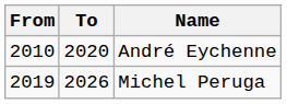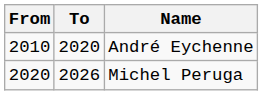 <table class="wikitable">
 <tr>
 <th>From</th>
 <th>To</th>
 <th>Name</th>
 </tr>
 <tr>
 <td>2010</td>
 <td>2020</td>
 <td>André Eychenne</td>
 </tr>
 <tr>
-<td>2019</td>
+<td>2020</td>
 <td>2026</td>
 <td>Michel Peruga</td>
 </tr>
 </table>
